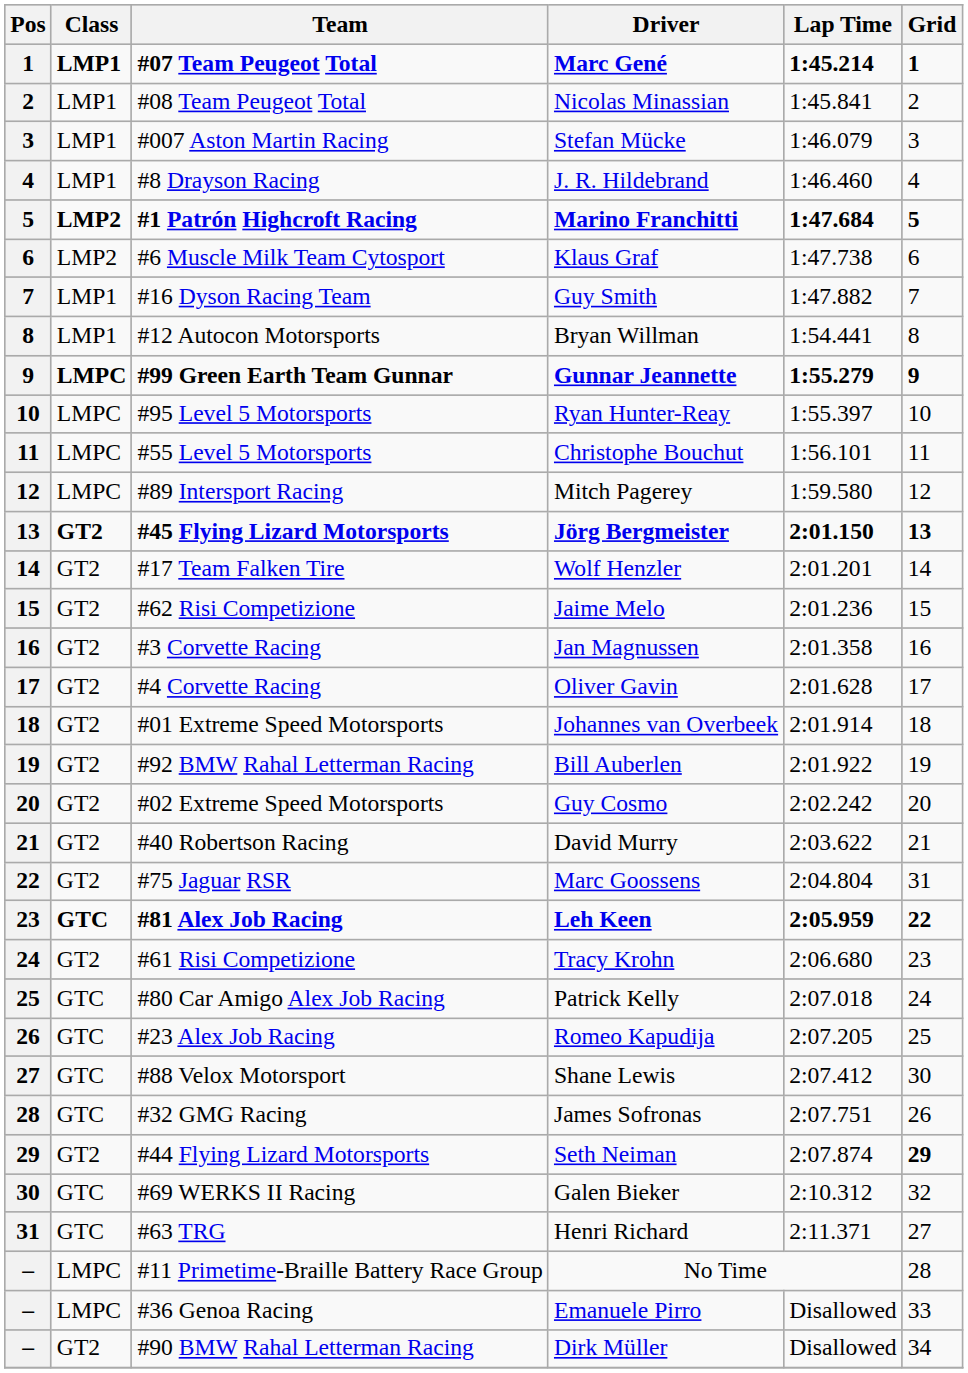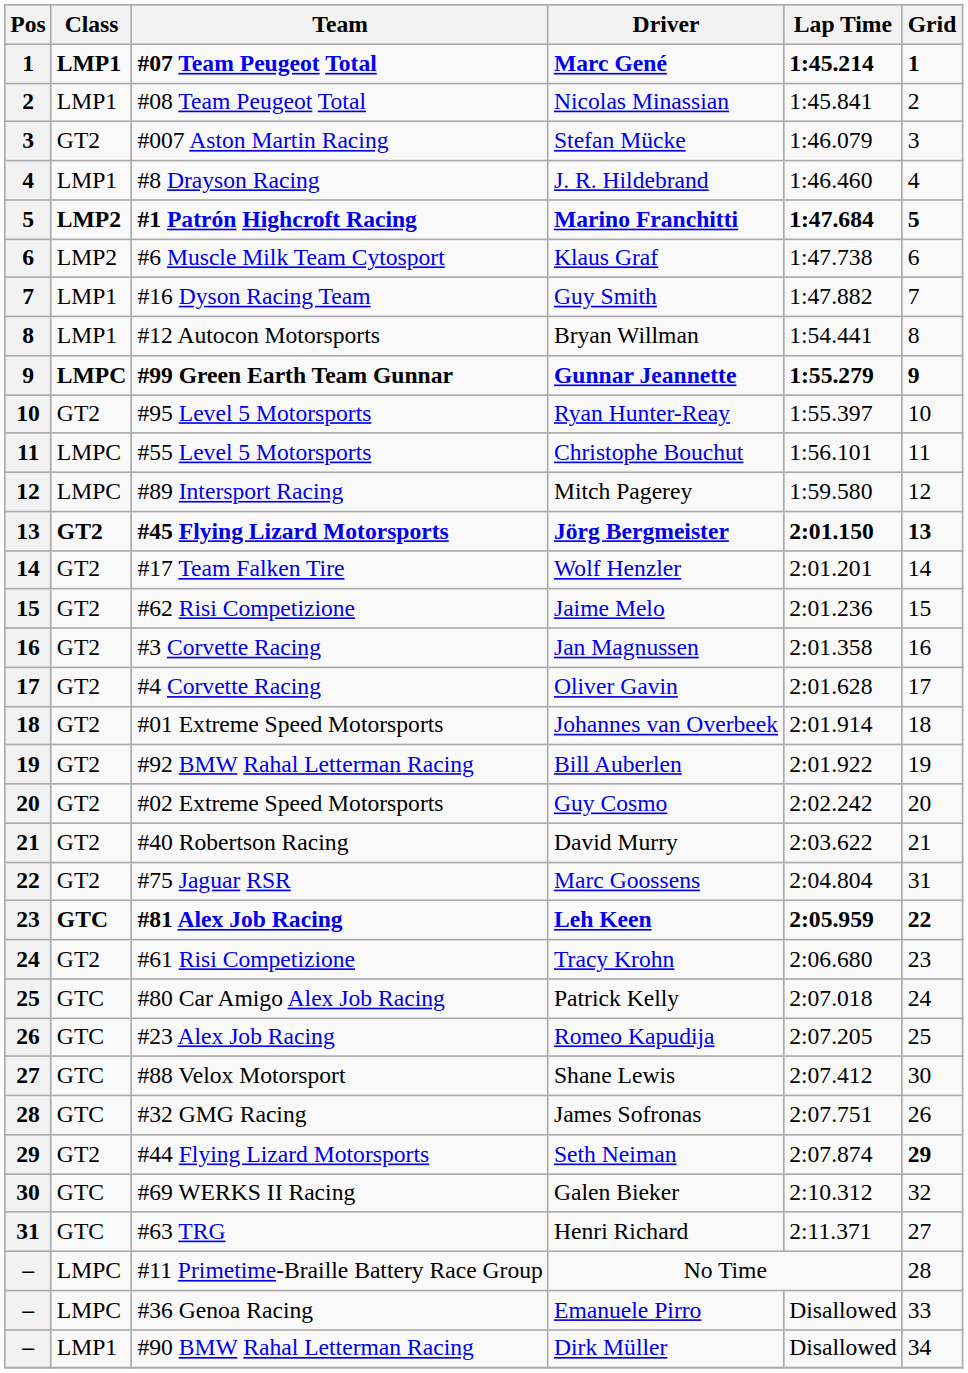 <table class="wikitable" style="font-size: 90%;">
 <tr>
 <th>Pos</th>
 <th>Class</th>
 <th>Team</th>
 <th>Driver</th>
 <th>Lap Time</th>
 <th>Grid</th>
 </tr>
 <tr style="font-weight:bold">
 <th>1</th>
 <td>LMP1</td>
 <td>#07 <a href='#'>Team Peugeot</a> <a href='#'>Total</a></td>
 <td><a href='#'>Marc Gené</a></td>
 <td>1:45.214</td>
 <td>1</td>
 </tr>
 <tr>
 <th>2</th>
 <td>LMP1</td>
 <td>#08 <a href='#'>Team Peugeot</a> <a href='#'>Total</a></td>
 <td><a href='#'>Nicolas Minassian</a></td>
 <td>1:45.841</td>
 <td>2</td>
 </tr>
 <tr>
 <th>3</th>
-<td>LMP1</td>
+<td>GT2</td>
 <td>#007 <a href='#'>Aston Martin Racing</a></td>
 <td><a href='#'>Stefan Mücke</a></td>
 <td>1:46.079</td>
 <td>3</td>
 </tr>
 <tr>
 <th>4</th>
 <td>LMP1</td>
 <td>#8 <a href='#'>Drayson Racing</a></td>
 <td><a href='#'>J. R. Hildebrand</a></td>
 <td>1:46.460</td>
 <td>4</td>
 </tr>
 <tr style="font-weight:bold">
 <th>5</th>
 <td>LMP2</td>
 <td>#1 <a href='#'>Patrón</a> <a href='#'>Highcroft Racing</a></td>
 <td><a href='#'>Marino Franchitti</a></td>
 <td>1:47.684</td>
 <td>5</td>
 </tr>
 <tr>
 <th>6</th>
 <td>LMP2</td>
 <td>#6 <a href='#'>Muscle Milk Team Cytosport</a></td>
 <td><a href='#'>Klaus Graf</a></td>
 <td>1:47.738</td>
 <td>6</td>
 </tr>
 <tr>
 <th>7</th>
 <td>LMP1</td>
 <td>#16 <a href='#'>Dyson Racing Team</a></td>
 <td><a href='#'>Guy Smith</a></td>
 <td>1:47.882</td>
 <td>7</td>
 </tr>
 <tr>
 <th>8</th>
 <td>LMP1</td>
 <td>#12 Autocon Motorsports</td>
 <td>Bryan Willman</td>
 <td>1:54.441</td>
 <td>8</td>
 </tr>
 <tr style="font-weight:bold">
 <th>9</th>
 <td>LMPC</td>
 <td>#99 Green Earth Team Gunnar</td>
 <td><a href='#'>Gunnar Jeannette</a></td>
 <td>1:55.279</td>
 <td>9</td>
 </tr>
 <tr>
 <th>10</th>
-<td>LMPC</td>
+<td>GT2</td>
 <td>#95 <a href='#'>Level 5 Motorsports</a></td>
 <td><a href='#'>Ryan Hunter-Reay</a></td>
 <td>1:55.397</td>
 <td>10</td>
 </tr>
 <tr>
 <th>11</th>
 <td>LMPC</td>
 <td>#55 <a href='#'>Level 5 Motorsports</a></td>
 <td><a href='#'>Christophe Bouchut</a></td>
 <td>1:56.101</td>
 <td>11</td>
 </tr>
 <tr>
 <th>12</th>
 <td>LMPC</td>
 <td>#89 <a href='#'>Intersport Racing</a></td>
 <td>Mitch Pagerey</td>
 <td>1:59.580</td>
 <td>12</td>
 </tr>
 <tr style="font-weight:bold">
 <th>13</th>
 <td>GT2</td>
 <td>#45 <a href='#'>Flying Lizard Motorsports</a></td>
 <td><a href='#'>Jörg Bergmeister</a></td>
 <td>2:01.150</td>
 <td>13</td>
 </tr>
 <tr>
 <th>14</th>
 <td>GT2</td>
 <td>#17 <a href='#'>Team Falken Tire</a></td>
 <td><a href='#'>Wolf Henzler</a></td>
 <td>2:01.201</td>
 <td>14</td>
 </tr>
 <tr>
 <th>15</th>
 <td>GT2</td>
 <td>#62 <a href='#'>Risi Competizione</a></td>
 <td><a href='#'>Jaime Melo</a></td>
 <td>2:01.236</td>
 <td>15</td>
 </tr>
 <tr>
 <th>16</th>
 <td>GT2</td>
 <td>#3 <a href='#'>Corvette Racing</a></td>
 <td><a href='#'>Jan Magnussen</a></td>
 <td>2:01.358</td>
 <td>16</td>
 </tr>
 <tr>
 <th>17</th>
 <td>GT2</td>
 <td>#4 <a href='#'>Corvette Racing</a></td>
 <td><a href='#'>Oliver Gavin</a></td>
 <td>2:01.628</td>
 <td>17</td>
 </tr>
 <tr>
 <th>18</th>
 <td>GT2</td>
 <td>#01 Extreme Speed Motorsports</td>
 <td><a href='#'>Johannes van Overbeek</a></td>
 <td>2:01.914</td>
 <td>18</td>
 </tr>
 <tr>
 <th>19</th>
 <td>GT2</td>
 <td>#92 <a href='#'>BMW</a> <a href='#'>Rahal Letterman Racing</a></td>
 <td><a href='#'>Bill Auberlen</a></td>
 <td>2:01.922</td>
 <td>19</td>
 </tr>
 <tr>
 <th>20</th>
 <td>GT2</td>
 <td>#02 Extreme Speed Motorsports</td>
 <td><a href='#'>Guy Cosmo</a></td>
 <td>2:02.242</td>
 <td>20</td>
 </tr>
 <tr>
 <th>21</th>
 <td>GT2</td>
 <td>#40 Robertson Racing</td>
 <td>David Murry</td>
 <td>2:03.622</td>
 <td>21</td>
 </tr>
 <tr>
 <th>22</th>
 <td>GT2</td>
 <td>#75 <a href='#'>Jaguar</a> <a href='#'>RSR</a></td>
 <td><a href='#'>Marc Goossens</a></td>
 <td>2:04.804</td>
 <td>31</td>
 </tr>
 <tr style="font-weight:bold">
 <th>23</th>
 <td>GTC</td>
 <td>#81 <a href='#'>Alex Job Racing</a></td>
 <td><a href='#'>Leh Keen</a></td>
 <td>2:05.959</td>
 <td>22</td>
 </tr>
 <tr>
 <th>24</th>
 <td>GT2</td>
 <td>#61 <a href='#'>Risi Competizione</a></td>
 <td><a href='#'>Tracy Krohn</a></td>
 <td>2:06.680</td>
 <td>23</td>
 </tr>
 <tr>
 <th>25</th>
 <td>GTC</td>
 <td>#80 Car Amigo <a href='#'>Alex Job Racing</a></td>
 <td>Patrick Kelly</td>
 <td>2:07.018</td>
 <td>24</td>
 </tr>
 <tr>
 <th>26</th>
 <td>GTC</td>
 <td>#23 <a href='#'>Alex Job Racing</a></td>
 <td><a href='#'>Romeo Kapudija</a></td>
 <td>2:07.205</td>
 <td>25</td>
 </tr>
 <tr>
 <th>27</th>
 <td>GTC</td>
 <td>#88 Velox Motorsport</td>
 <td>Shane Lewis</td>
 <td>2:07.412</td>
 <td>30</td>
 </tr>
 <tr>
 <th>28</th>
 <td>GTC</td>
 <td>#32 GMG Racing</td>
 <td>James Sofronas</td>
 <td>2:07.751</td>
 <td>26</td>
 </tr>
 <tr>
 <th>29</th>
 <td>GT2</td>
 <td>#44 <a href='#'>Flying Lizard Motorsports</a></td>
 <td><a href='#'>Seth Neiman</a></td>
 <td>2:07.874</td>
 <td><strong>29</strong></td>
 </tr>
 <tr>
 <th>30</th>
 <td>GTC</td>
 <td>#69 WERKS II Racing</td>
 <td>Galen Bieker</td>
 <td>2:10.312</td>
 <td>32</td>
 </tr>
 <tr>
 <th>31</th>
 <td>GTC</td>
 <td>#63 <a href='#'>TRG</a></td>
 <td>Henri Richard</td>
 <td>2:11.371</td>
 <td>27</td>
 </tr>
 <tr>
 <th>–</th>
 <td>LMPC</td>
 <td>#11 <a href='#'>Primetime</a>-Braille Battery Race Group</td>
 <td colspan=2 align="center">No Time</td>
 <td>28</td>
 </tr>
 <tr>
 <th>–</th>
 <td>LMPC</td>
 <td>#36 Genoa Racing</td>
 <td><a href='#'>Emanuele Pirro</a></td>
 <td align="center">Disallowed</td>
 <td>33</td>
 </tr>
 <tr>
 <th>–</th>
-<td>GT2</td>
+<td>LMP1</td>
 <td>#90 <a href='#'>BMW</a> <a href='#'>Rahal Letterman Racing</a></td>
 <td><a href='#'>Dirk Müller</a></td>
 <td align="center">Disallowed</td>
 <td>34</td>
 </tr>
 <tr>
 </tr>
 </table>
